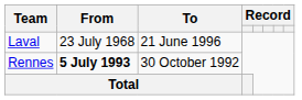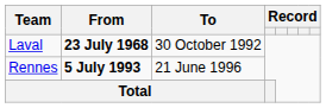 <table class=wikitable style=text-align:center>
 <tr>
 <th rowspan=2>Team</th>
 <th rowspan=2>From</th>
 <th rowspan=2>To</th>
 <th colspan=6>Record</th>
 </tr>
 <tr>
 <th></th>
 <th></th>
 <th></th>
 <th></th>
 <th></th>
 </tr>
 <tr>
 <td align=left><a href='#'>Laval</a></td>
-<td align=left>23 July 1968</td>
-<td align=left>21 June 1996<br></td>
+<td align=left><strong>23 July 1968</strong></td>
+<td align=left>30 October 1992<br></td>
 </tr>
 <tr>
 <td align=left><a href='#'>Rennes</a></td>
 <td align=left><strong>5 July 1993</strong></td>
-<td align=left>30 October 1992<br></td>
+<td align=left>21 June 1996<br></td>
 </tr>
 <tr>
 <th colspan=3>Total<br></th>
 <th></th>
 </tr>
 </table>
